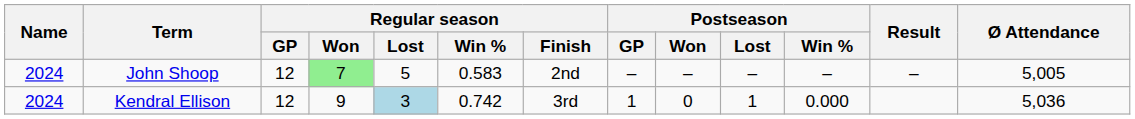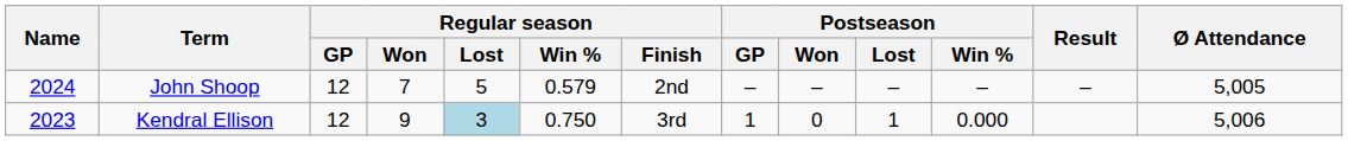 <table class="wikitable" style="font-size: 95%; text-align:center; width:65em">
 <tr>
 <th rowspan="2">Name</th>
 <th rowspan="2">Term</th>
 <th colspan="5">Regular season</th>
 <th colspan="4">Postseason</th>
 <th rowspan="2">Result</th>
 <th rowspan="2">Ø Attendance</th>
 </tr>
 <tr>
 <th>GP</th>
 <th>Won</th>
 <th>Lost</th>
 <th>Win %</th>
 <th>Finish</th>
 <th>GP</th>
 <th>Won</th>
 <th>Lost</th>
 <th>Win %</th>
 </tr>
 <tr>
 <td><a href='#'>2024</a></td>
 <td><a href='#'>John Shoop</a></td>
 <td>12</td>
-<td style="background: lightgreen;">7</td>
+<td>7</td>
 <td>5</td>
-<td>0.583</td>
+<td>0.579</td>
 <td>2nd </td>
 <td>–</td>
 <td>–</td>
 <td>–</td>
 <td>–</td>
 <td>–</td>
 <td>5,005</td>
 </tr>
 <tr>
-<td><a href='#'>2024</a></td>
+<td><a href='#'>2023</a></td>
 <td><a href='#'>Kendral Ellison</a></td>
 <td>12</td>
 <td>9</td>
 <td style="background: lightblue;">3</td>
-<td>0.742</td>
+<td>0.750</td>
 <td>3rd </td>
 <td>1</td>
 <td>0</td>
 <td>1</td>
 <td>0.000</td>
 <td></td>
-<td>5,036</td>
+<td>5,006</td>
 </tr>
 </table>
